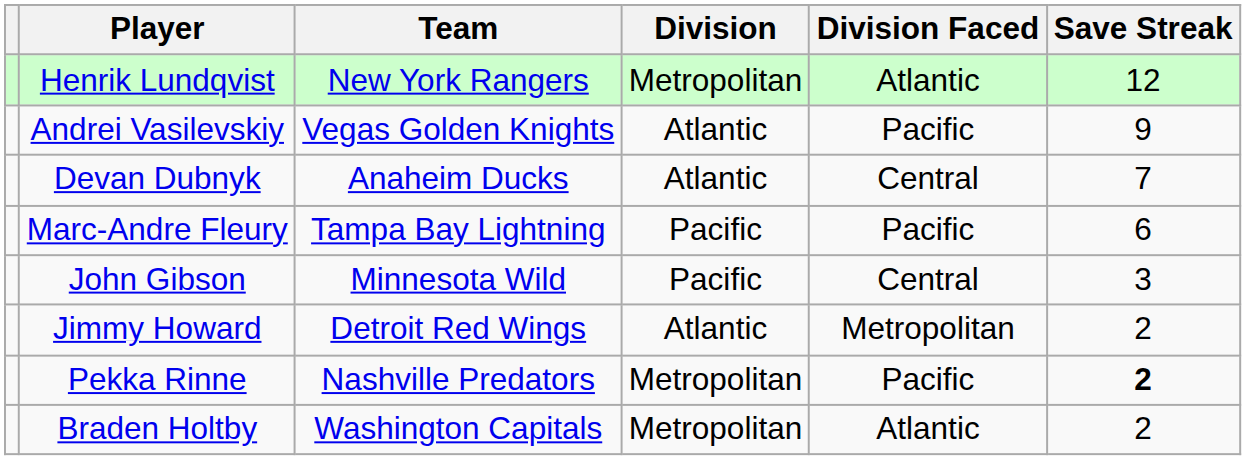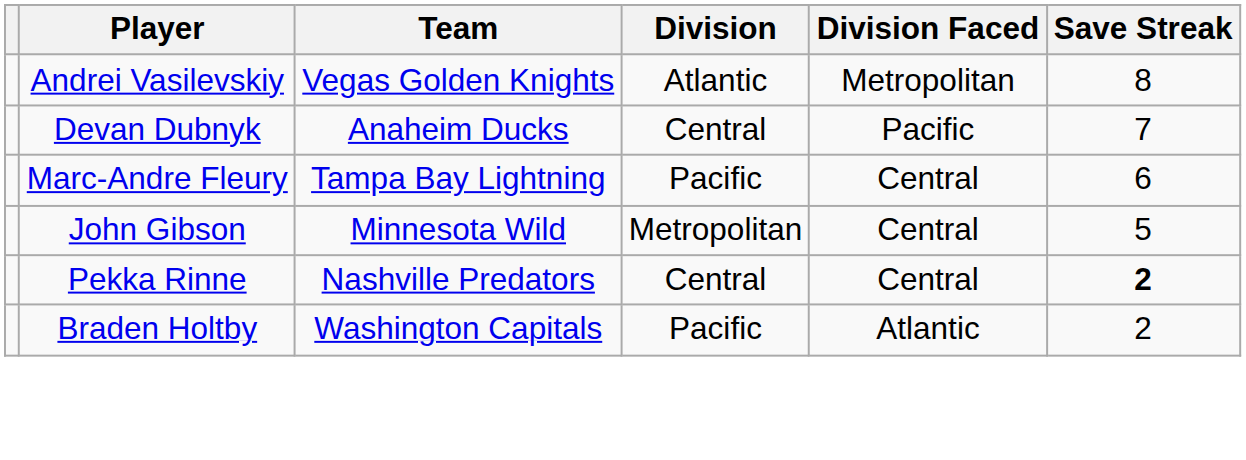 <table class="wikitable" style="text-align:center">
 <tr>
 <th></th>
 <th>Player</th>
 <th>Team</th>
 <th>Division</th>
 <th>Division Faced</th>
 <th>Save Streak</th>
 </tr>
 <tr>
-<td bgcolor="ccffcc"></td>
-<td bgcolor="ccffcc"><a href='#'>Henrik Lundqvist</a></td>
-<td bgcolor="ccffcc"><a href='#'>New York Rangers</a></td>
-<td bgcolor="ccffcc">Metropolitan</td>
-<td bgcolor="ccffcc">Atlantic</td>
-<td bgcolor="ccffcc">12</td>
-</tr>
-<tr>
 <td></td>
 <td><a href='#'>Andrei Vasilevskiy</a></td>
 <td><a href='#'>Vegas Golden Knights</a></td>
 <td>Atlantic</td>
-<td>Pacific</td>
-<td>9</td>
+<td>Metropolitan</td>
+<td>8</td>
 </tr>
 <tr>
 <td></td>
 <td><a href='#'>Devan Dubnyk</a></td>
 <td><a href='#'>Anaheim Ducks</a></td>
-<td>Atlantic</td>
 <td>Central</td>
+<td>Pacific</td>
 <td>7</td>
 </tr>
 <tr>
 <td></td>
 <td><a href='#'>Marc-Andre Fleury</a></td>
 <td><a href='#'>Tampa Bay Lightning</a></td>
 <td>Pacific</td>
-<td>Pacific</td>
+<td>Central</td>
 <td>6</td>
 </tr>
 <tr>
 <td></td>
 <td><a href='#'>John Gibson</a></td>
 <td><a href='#'>Minnesota Wild</a></td>
-<td>Pacific</td>
+<td>Metropolitan</td>
 <td>Central</td>
-<td>3</td>
-</tr>
-<tr>
-<td></td>
-<td><a href='#'>Jimmy Howard</a></td>
-<td><a href='#'>Detroit Red Wings</a></td>
-<td>Atlantic</td>
-<td>Metropolitan</td>
-<td>2</td>
+<td>5</td>
 </tr>
 <tr>
 <td></td>
 <td><a href='#'>Pekka Rinne</a></td>
 <td><a href='#'>Nashville Predators</a></td>
-<td>Metropolitan</td>
-<td>Pacific</td>
+<td>Central</td>
+<td>Central</td>
 <td><strong>2</strong></td>
 </tr>
 <tr>
 <td></td>
 <td><a href='#'>Braden Holtby</a></td>
 <td><a href='#'>Washington Capitals</a></td>
-<td>Metropolitan</td>
+<td>Pacific</td>
 <td>Atlantic</td>
 <td>2</td>
 </tr>
 </table>
